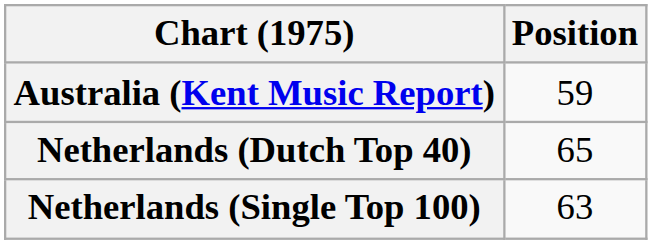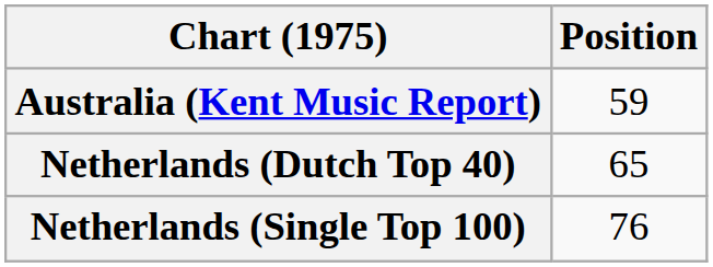 <table class="wikitable sortable plainrowheaders" style="text-align:center">
 <tr>
 <th scope="col">Chart (1975)</th>
 <th scope="col">Position</th>
 </tr>
 <tr>
 <th scope="row">Australia (<a href='#'>Kent Music Report</a>)</th>
 <td>59</td>
 </tr>
 <tr>
 <th scope="row">Netherlands (Dutch Top 40)</th>
 <td>65</td>
 </tr>
 <tr>
 <th scope="row">Netherlands (Single Top 100)</th>
-<td>63</td>
+<td>76</td>
 </tr>
 </table>
